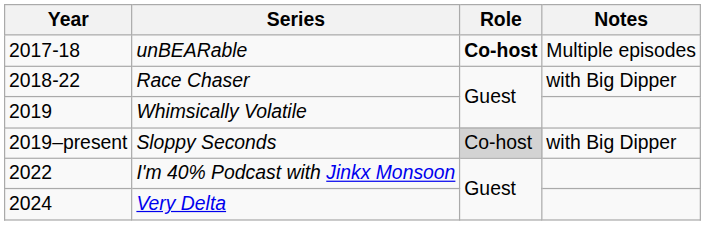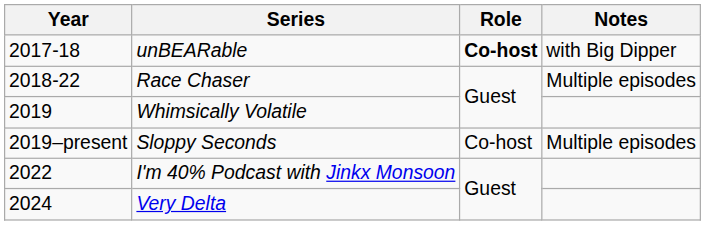 <table class="wikitable">
 <tr>
 <th>Year</th>
 <th>Series</th>
 <th>Role</th>
 <th>Notes</th>
 </tr>
 <tr>
 <td>2017-18</td>
 <td><em>unBEARable</em></td>
 <td><strong>Co-host</strong></td>
-<td>Multiple episodes</td>
+<td>with Big Dipper</td>
 </tr>
 <tr>
 <td>2018-22</td>
 <td><em>Race Chaser</em></td>
 <td rowspan="2">Guest</td>
-<td>with Big Dipper</td>
+<td>Multiple episodes</td>
 </tr>
 <tr>
 <td>2019</td>
 <td><em>Whimsically Volatile</em></td>
 <td></td>
 </tr>
 <tr>
 <td>2019–present</td>
 <td><em>Sloppy Seconds</em></td>
-<td style="background: lightgrey;">Co-host</td>
-<td>with Big Dipper</td>
+<td>Co-host</td>
+<td>Multiple episodes</td>
 </tr>
 <tr>
 <td>2022</td>
 <td><em>I'm 40% Podcast with <a href='#'>Jinkx Monsoon</a></em></td>
 <td rowspan="2">Guest</td>
 <td></td>
 </tr>
 <tr>
 <td>2024</td>
 <td><em><a href='#'>Very Delta</a></em></td>
 <td></td>
 </tr>
 </table>
